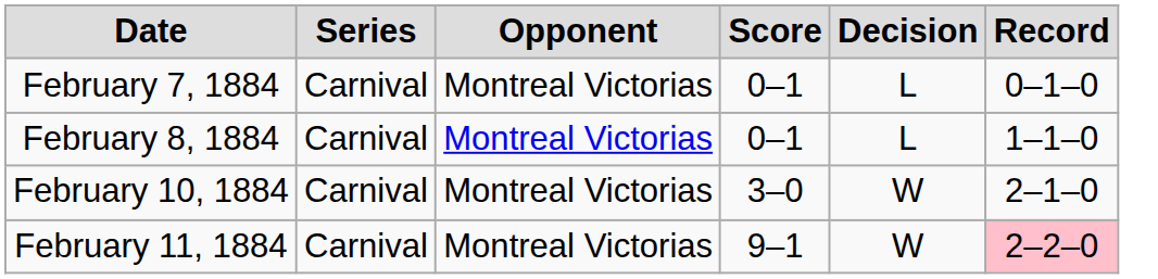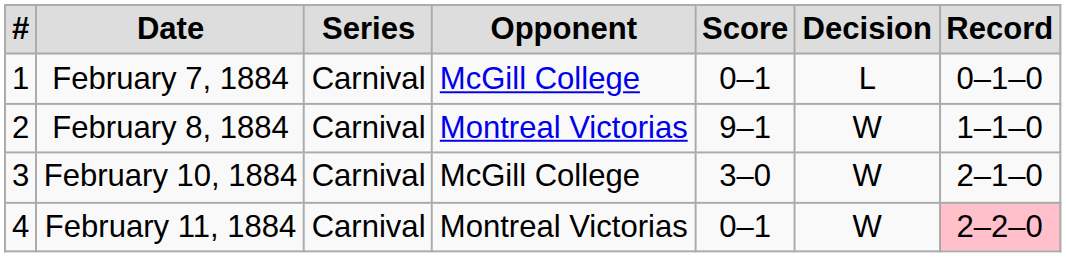 <table class="wikitable">
 <tr align="center"  bgcolor="#dddddd">
+<td><strong>#</strong></td>
 <td><strong>Date</strong></td>
 <td><strong>Series</strong></td>
 <td><strong>Opponent</strong></td>
 <td><strong>Score</strong></td>
 <td><strong>Decision</strong></td>
 <td><strong>Record</strong></td>
 </tr>
 <tr align="center">
+<td>1</td>
 <td>February 7, 1884</td>
 <td>Carnival</td>
-<td align="left">Montreal Victorias</td>
+<td align="left"><a href='#'>McGill College</a></td>
 <td>0–1</td>
 <td>L</td>
 <td>0–1–0</td>
 </tr>
 <tr align="center">
+<td>2</td>
 <td>February 8, 1884</td>
 <td>Carnival</td>
 <td align="left"><a href='#'>Montreal Victorias</a></td>
-<td>0–1</td>
-<td>L</td>
+<td>9–1</td>
+<td>W</td>
 <td>1–1–0</td>
 </tr>
 <tr align="center">
+<td>3</td>
 <td>February 10, 1884</td>
 <td>Carnival</td>
-<td align="left">Montreal Victorias</td>
+<td align="left">McGill College</td>
 <td>3–0</td>
 <td>W</td>
 <td>2–1–0</td>
 </tr>
 <tr align="center">
+<td>4</td>
 <td>February 11, 1884</td>
 <td>Carnival</td>
 <td align="left">Montreal Victorias</td>
-<td>9–1</td>
+<td>0–1</td>
 <td>W</td>
 <td style="background: pink;">2–2–0</td>
 </tr>
 </table>
